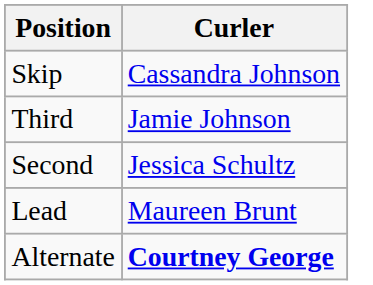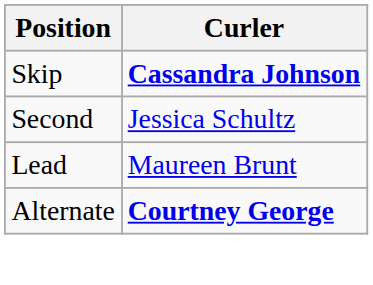 <table class="wikitable sortable" style=font-size:95%>
 <tr>
 <th>Position</th>
 <th>Curler</th>
 </tr>
 <tr>
 <td>Skip</td>
-<td><a href='#'>Cassandra Johnson</a></td>
-</tr>
-<tr>
-<td>Third</td>
-<td><a href='#'>Jamie Johnson</a></td>
+<td><strong><a href='#'>Cassandra Johnson</a></strong></td>
 </tr>
 <tr>
 <td>Second</td>
 <td><a href='#'>Jessica Schultz</a></td>
 </tr>
 <tr>
 <td>Lead</td>
 <td><a href='#'>Maureen Brunt</a></td>
 </tr>
 <tr>
 <td>Alternate</td>
 <td><strong><a href='#'>Courtney George</a></strong></td>
 </tr>
 </table>
